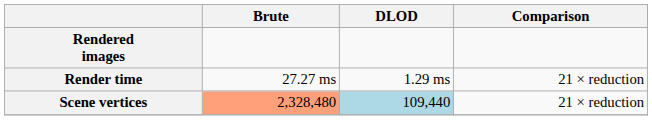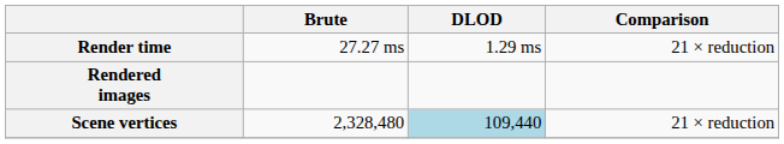 <table class="wikitable" width="700" style="text-align:right;">
 <tr>
 <th></th>
 <th>Brute</th>
 <th>DLOD</th>
 <th>Comparison</th>
 </tr>
 <tr>
+<th>Render time</th>
+<td>27.27 ms</td>
+<td>1.29 ms</td>
+<td>21 × reduction</td>
+</tr>
+<tr>
 <th>Rendered <br> images</th>
 <td></td>
 <td></td>
 <td></td>
 </tr>
 <tr>
-<th>Render time</th>
-<td>27.27 ms</td>
-<td>1.29 ms</td>
-<td>21 × reduction</td>
-</tr>
-<tr>
 <th>Scene vertices</th>
-<td style="background: lightsalmon;">2,328,480</td>
+<td>2,328,480</td>
 <td style="background: lightblue;">109,440</td>
 <td>21 × reduction</td>
 </tr>
 <tr>
 </tr>
 </table>
